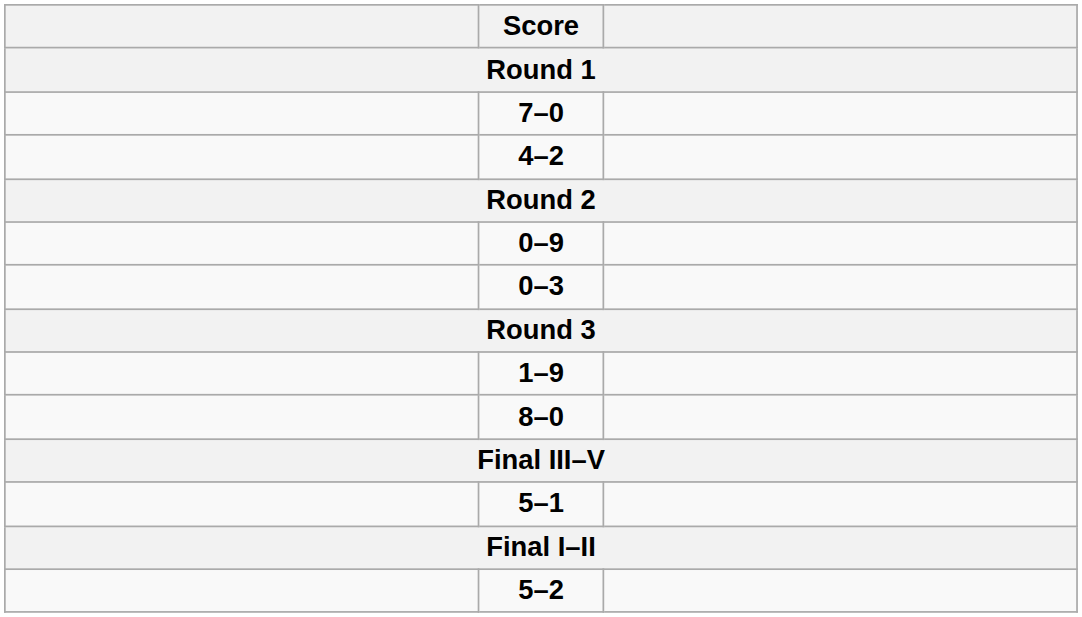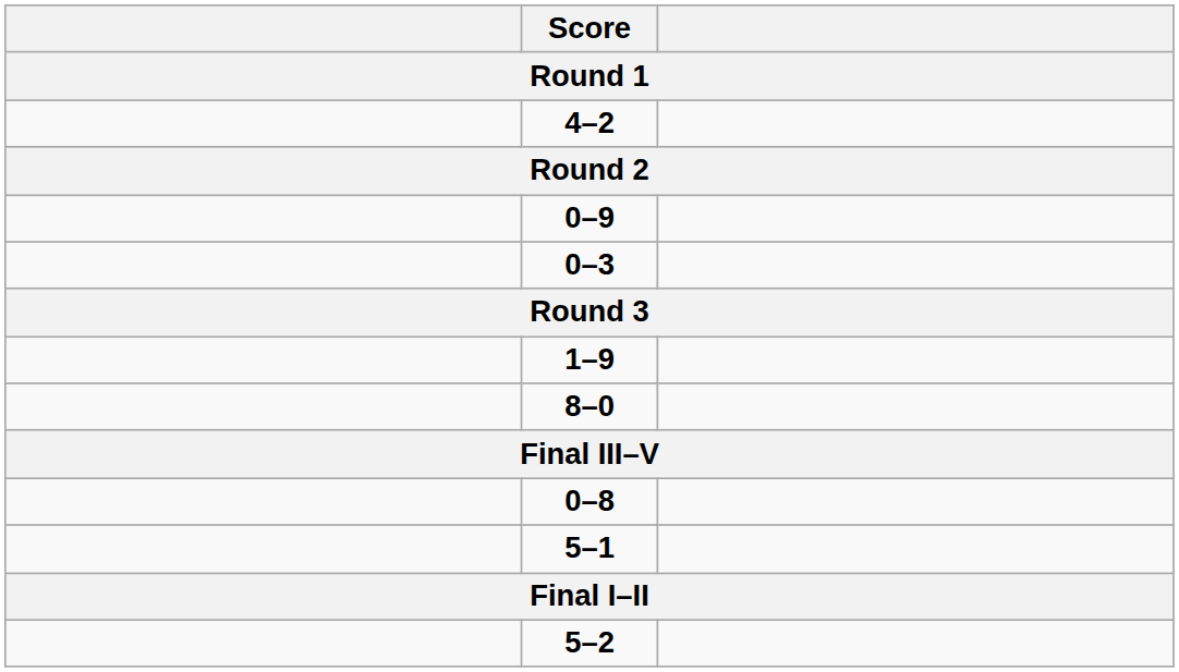 <table class="wikitable" style="text-align: left;">
 <tr>
 <th align="right" width="270"></th>
 <th width="65">Score</th>
 <th align="left" width="270"></th>
 </tr>
 <tr>
 <th colspan="3">Round 1</th>
-</tr>
-<tr>
-<td><strong></strong></td>
-<td align=center><strong>7–0</strong></td>
-<td></td>
 </tr>
 <tr>
 <td><strong></strong></td>
 <td align=center><strong>4–2</strong></td>
 <td></td>
 </tr>
 <tr>
 <th colspan="3">Round 2</th>
 </tr>
 <tr>
 <td></td>
 <td align=center><strong>0–9</strong></td>
 <td><strong></strong></td>
 </tr>
 <tr>
 <td></td>
 <td align=center><strong>0–3</strong></td>
 <td><strong></strong></td>
 </tr>
 <tr>
 <th colspan="3">Round 3</th>
 </tr>
 <tr>
 <td></td>
 <td align=center><strong>1–9</strong></td>
 <td><strong></strong></td>
 </tr>
 <tr>
 <td><strong></strong></td>
 <td align=center><strong>8–0</strong></td>
 <td></td>
 </tr>
 <tr>
 <th colspan="3">Final III–V</th>
 </tr>
 <tr>
+<td></td>
+<td align=center><strong>0–8</strong></td>
+<td><strong></strong></td>
+</tr>
+<tr>
 <td><strong></strong></td>
 <td align=center><strong>5–1</strong></td>
 <td></td>
 </tr>
 <tr>
 <th colspan="3">Final I–II</th>
 </tr>
 <tr>
 <td><strong></strong></td>
 <td align=center><strong>5–2</strong></td>
 <td></td>
 </tr>
 </table>
